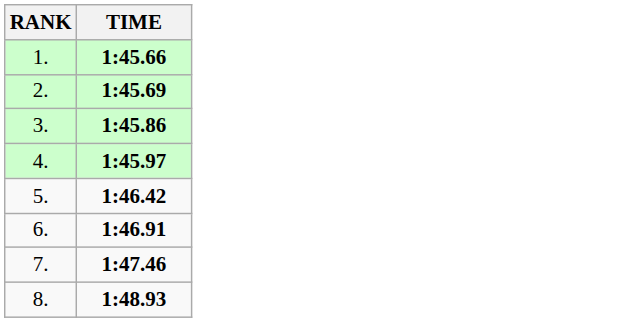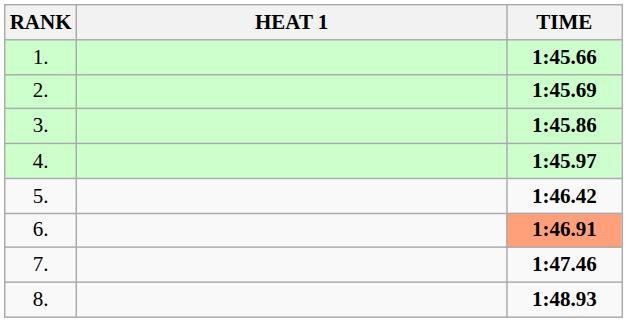 <table class="wikitable" style="border-collapse: collapse; font-size: 90%;">
 <tr>
 <th>RANK</th>
+<th style="width: 20em">HEAT 1</th>
 <th style="width: 5em">TIME</th>
 </tr>
 <tr style="background:#ccffcc;">
 <td align="center">1.</td>
+<td></td>
 <td align="center"><strong>1:45.66</strong></td>
 </tr>
 <tr style="background:#ccffcc;">
 <td align="center">2.</td>
+<td></td>
 <td align="center"><strong>1:45.69</strong></td>
 </tr>
 <tr style="background:#ccffcc;">
 <td align="center">3.</td>
+<td></td>
 <td align="center"><strong>1:45.86</strong></td>
 </tr>
 <tr style="background:#ccffcc;">
 <td align="center">4.</td>
+<td></td>
 <td align="center"><strong>1:45.97</strong></td>
 </tr>
 <tr>
 <td align="center">5.</td>
+<td></td>
 <td align="center"><strong>1:46.42</strong></td>
 </tr>
 <tr>
 <td align="center">6.</td>
-<td align="center"><strong>1:46.91</strong></td>
+<td></td>
+<td align="center" style="background: lightsalmon;"><strong>1:46.91</strong></td>
 </tr>
 <tr>
 <td align="center">7.</td>
+<td></td>
 <td align="center"><strong>1:47.46</strong></td>
 </tr>
 <tr>
 <td align="center">8.</td>
+<td></td>
 <td align="center"><strong>1:48.93</strong></td>
 </tr>
 </table>
